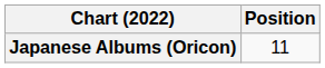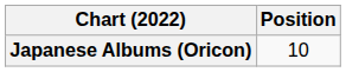 <table class="wikitable plainrowheaders" style="text-align:center">
 <tr>
 <th scope="col">Chart (2022)</th>
 <th scope="col">Position</th>
 </tr>
 <tr>
 <th scope="row">Japanese Albums (Oricon)</th>
-<td>11</td>
+<td>10</td>
 </tr>
 </table>
